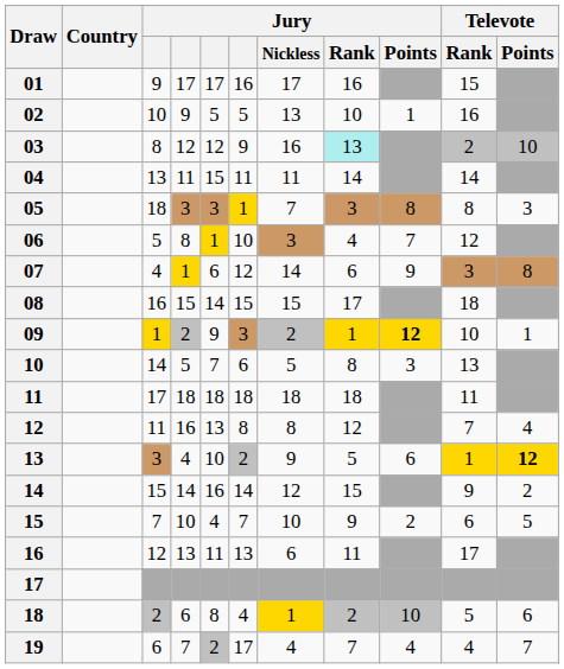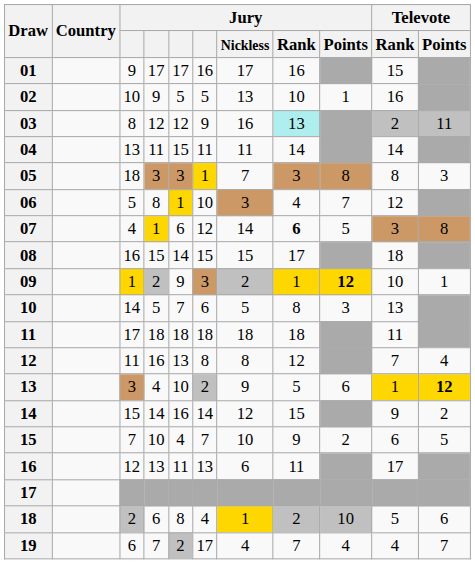 <table class="sortable wikitable collapsible plainrowheaders" style="text-align:center;">
 <tr>
 </tr>
 <tr>
 <th scope="col" rowspan="2">Draw</th>
 <th scope="col" rowspan="2">Country</th>
 <th scope="col" colspan="7">Jury</th>
 <th scope="col" colspan="2">Televote</th>
 </tr>
 <tr>
 <th scope="col"><small></small></th>
 <th scope="col"><small></small></th>
 <th scope="col"><small></small></th>
 <th scope="col"><small></small></th>
 <th scope="col"><small>Nickless</small></th>
 <th scope="col">Rank</th>
 <th scope="col">Points</th>
 <th scope="col">Rank</th>
 <th scope="col">Points</th>
 </tr>
 <tr>
 <th scope="row" style="text-align:center;">01</th>
 <td style="text-align:left;"></td>
 <td>9</td>
 <td>17</td>
 <td>17</td>
 <td>16</td>
 <td>17</td>
 <td>16</td>
 <td style="background:#AAAAAA;"></td>
 <td>15</td>
 <td style="background:#AAAAAA;"></td>
 </tr>
 <tr>
 <th scope="row" style="text-align:center;">02</th>
 <td style="text-align:left;"></td>
 <td>10</td>
 <td>9</td>
 <td>5</td>
 <td>5</td>
 <td>13</td>
 <td>10</td>
 <td>1</td>
 <td>16</td>
 <td style="background:#AAAAAA;"></td>
 </tr>
 <tr>
 <th scope="row" style="text-align:center;">03</th>
 <td style="text-align:left;"></td>
 <td>8</td>
 <td>12</td>
 <td>12</td>
 <td>9</td>
 <td>16</td>
 <td style="background: paleturquoise;">13</td>
 <td style="background:#AAAAAA;"></td>
 <td style="background:silver;">2</td>
-<td style="background:silver;">10</td>
+<td style="background:silver;">11</td>
 </tr>
 <tr>
 <th scope="row" style="text-align:center;">04</th>
 <td style="text-align:left;"></td>
 <td>13</td>
 <td>11</td>
 <td>15</td>
 <td>11</td>
 <td>11</td>
 <td>14</td>
 <td style="background:#AAAAAA;"></td>
 <td>14</td>
 <td style="background:#AAAAAA;"></td>
 </tr>
 <tr>
 <th scope="row" style="text-align:center;">05</th>
 <td style="text-align:left;"></td>
 <td>18</td>
 <td style="background:#CC9966;">3</td>
 <td style="background:#CC9966;">3</td>
 <td style="background:gold;">1</td>
 <td>7</td>
 <td style="background:#CC9966;">3</td>
 <td style="background:#CC9966;">8</td>
 <td>8</td>
 <td>3</td>
 </tr>
 <tr>
 <th scope="row" style="text-align:center;">06</th>
 <td style="text-align:left;"></td>
 <td>5</td>
 <td>8</td>
 <td style="background:gold;">1</td>
 <td>10</td>
 <td style="background:#CC9966;">3</td>
 <td>4</td>
 <td>7</td>
 <td>12</td>
 <td style="background:#AAAAAA;"></td>
 </tr>
 <tr>
 <th scope="row" style="text-align:center;">07</th>
 <td style="text-align:left;"></td>
 <td>4</td>
 <td style="background:gold;">1</td>
 <td>6</td>
 <td>12</td>
 <td>14</td>
-<td>6</td>
-<td>9</td>
+<td><strong>6</strong></td>
+<td>5</td>
 <td style="background:#CC9966;">3</td>
 <td style="background:#CC9966;">8</td>
 </tr>
 <tr>
 <th scope="row" style="text-align:center;">08</th>
 <td style="text-align:left;"></td>
 <td>16</td>
 <td>15</td>
 <td>14</td>
 <td>15</td>
 <td>15</td>
 <td>17</td>
 <td style="background:#AAAAAA;"></td>
 <td>18</td>
 <td style="background:#AAAAAA;"></td>
 </tr>
 <tr>
 <th scope="row" style="text-align:center;">09</th>
 <td style="text-align:left;"></td>
 <td style="background:gold;">1</td>
 <td style="background:silver;">2</td>
 <td>9</td>
 <td style="background:#CC9966;">3</td>
 <td style="background:silver;">2</td>
 <td style="background:gold;">1</td>
 <td style="background:gold;"><strong>12</strong></td>
 <td>10</td>
 <td>1</td>
 </tr>
 <tr>
 <th scope="row" style="text-align:center;">10</th>
 <td style="text-align:left;"></td>
 <td>14</td>
 <td>5</td>
 <td>7</td>
 <td>6</td>
 <td>5</td>
 <td>8</td>
 <td>3</td>
 <td>13</td>
 <td style="background:#AAAAAA;"></td>
 </tr>
 <tr>
 <th scope="row" style="text-align:center;">11</th>
 <td style="text-align:left;"></td>
 <td>17</td>
 <td>18</td>
 <td>18</td>
 <td>18</td>
 <td>18</td>
 <td>18</td>
 <td style="background:#AAAAAA;"></td>
 <td>11</td>
 <td style="background:#AAAAAA;"></td>
 </tr>
 <tr>
 <th scope="row" style="text-align:center;">12</th>
 <td style="text-align:left;"></td>
 <td>11</td>
 <td>16</td>
 <td>13</td>
 <td>8</td>
 <td>8</td>
 <td>12</td>
 <td style="background:#AAAAAA;"></td>
 <td>7</td>
 <td>4</td>
 </tr>
 <tr>
 <th scope="row" style="text-align:center;">13</th>
 <td style="text-align:left;"></td>
 <td style="background:#CC9966;">3</td>
 <td>4</td>
 <td>10</td>
 <td style="background:silver;">2</td>
 <td>9</td>
 <td>5</td>
 <td>6</td>
 <td style="background:gold;">1</td>
 <td style="background:gold;"><strong>12</strong></td>
 </tr>
 <tr>
 <th scope="row" style="text-align:center;">14</th>
 <td style="text-align:left;"></td>
 <td>15</td>
 <td>14</td>
 <td>16</td>
 <td>14</td>
 <td>12</td>
 <td>15</td>
 <td style="background:#AAAAAA;"></td>
 <td>9</td>
 <td>2</td>
 </tr>
 <tr>
 <th scope="row" style="text-align:center;">15</th>
 <td style="text-align:left;"></td>
 <td>7</td>
 <td>10</td>
 <td>4</td>
 <td>7</td>
 <td>10</td>
 <td>9</td>
 <td>2</td>
 <td>6</td>
 <td>5</td>
 </tr>
 <tr>
 <th scope="row" style="text-align:center;">16</th>
 <td style="text-align:left;"></td>
 <td>12</td>
 <td>13</td>
 <td>11</td>
 <td>13</td>
 <td>6</td>
 <td>11</td>
 <td style="background:#AAAAAA;"></td>
 <td>17</td>
 <td style="background:#AAAAAA;"></td>
 </tr>
 <tr class="sortbottom">
 <th scope="row" style="text-align:center;">17</th>
 <td style="text-align:left;"></td>
 <td style="background:#AAAAAA;"></td>
 <td style="background:#AAAAAA;"></td>
 <td style="background:#AAAAAA;"></td>
 <td style="background:#AAAAAA;"></td>
 <td style="background:#AAAAAA;"></td>
 <td style="background:#AAAAAA;"></td>
 <td style="background:#AAAAAA;"></td>
 <td style="background:#AAAAAA;"></td>
 <td style="background:#AAAAAA;"></td>
 </tr>
 <tr>
 <th scope="row" style="text-align:center;">18</th>
 <td style="text-align:left;"></td>
 <td style="background:silver;">2</td>
 <td>6</td>
 <td>8</td>
 <td>4</td>
 <td style="background:gold;">1</td>
 <td style="background:silver;">2</td>
 <td style="background:silver;">10</td>
 <td>5</td>
 <td>6</td>
 </tr>
 <tr>
 <th scope="row" style="text-align:center;">19</th>
 <td style="text-align:left;"></td>
 <td>6</td>
 <td>7</td>
 <td style="background:silver;">2</td>
 <td>17</td>
 <td>4</td>
 <td>7</td>
 <td>4</td>
 <td>4</td>
 <td>7</td>
 </tr>
 </table>
